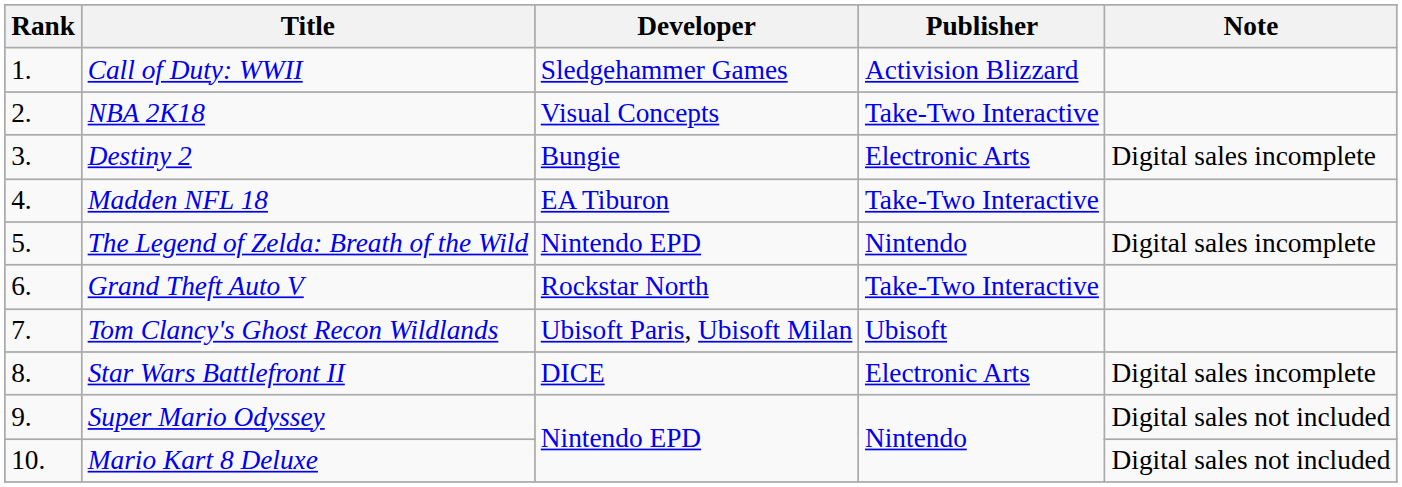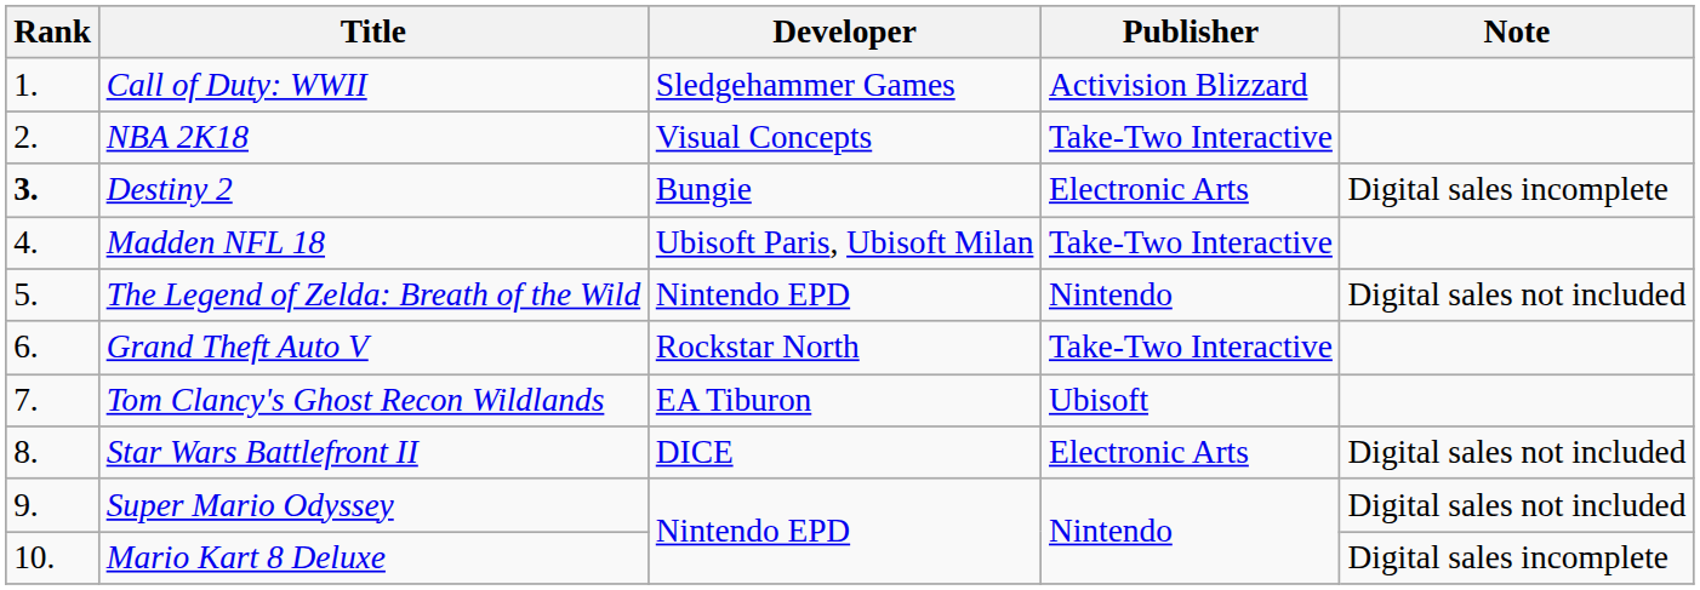 <table class="wikitable">
 <tr>
 <th>Rank</th>
 <th>Title</th>
 <th>Developer</th>
 <th>Publisher</th>
 <th>Note</th>
 </tr>
 <tr>
 <td>1.</td>
 <td><em><a href='#'>Call of Duty: WWII</a></em></td>
 <td><a href='#'>Sledgehammer Games</a></td>
 <td><a href='#'>Activision Blizzard</a></td>
 <td></td>
 </tr>
 <tr>
 <td>2.</td>
 <td><em><a href='#'>NBA 2K18</a></em></td>
 <td><a href='#'>Visual Concepts</a></td>
 <td><a href='#'>Take-Two Interactive</a></td>
 <td></td>
 </tr>
 <tr>
-<td>3.</td>
+<td><strong>3.</strong></td>
 <td><em><a href='#'>Destiny 2</a></em></td>
 <td><a href='#'>Bungie</a></td>
 <td><a href='#'>Electronic Arts</a></td>
 <td>Digital sales incomplete</td>
 </tr>
 <tr>
 <td>4.</td>
 <td><em><a href='#'>Madden NFL 18</a></em></td>
-<td><a href='#'>EA Tiburon</a></td>
+<td><a href='#'>Ubisoft Paris</a>, <a href='#'>Ubisoft Milan</a></td>
 <td><a href='#'>Take-Two Interactive</a></td>
 <td></td>
 </tr>
 <tr>
 <td>5.</td>
 <td><em><a href='#'>The Legend of Zelda: Breath of the Wild</a></em></td>
 <td><a href='#'>Nintendo EPD</a></td>
 <td><a href='#'>Nintendo</a></td>
-<td>Digital sales incomplete</td>
+<td>Digital sales not included</td>
 </tr>
 <tr>
 <td>6.</td>
 <td><em><a href='#'>Grand Theft Auto V</a></em></td>
 <td><a href='#'>Rockstar North</a></td>
 <td><a href='#'>Take-Two Interactive</a></td>
 <td></td>
 </tr>
 <tr>
 <td>7.</td>
 <td><em><a href='#'>Tom Clancy's Ghost Recon Wildlands</a></em></td>
-<td><a href='#'>Ubisoft Paris</a>, <a href='#'>Ubisoft Milan</a></td>
+<td><a href='#'>EA Tiburon</a></td>
 <td><a href='#'>Ubisoft</a></td>
 <td></td>
 </tr>
 <tr>
 <td>8.</td>
 <td><em><a href='#'>Star Wars Battlefront II</a></em></td>
 <td><a href='#'>DICE</a></td>
 <td><a href='#'>Electronic Arts</a></td>
-<td>Digital sales incomplete</td>
+<td>Digital sales not included</td>
 </tr>
 <tr>
 <td>9.</td>
 <td><em><a href='#'>Super Mario Odyssey</a></em></td>
 <td rowspan="2"><a href='#'>Nintendo EPD</a></td>
 <td rowspan="2"><a href='#'>Nintendo</a></td>
 <td>Digital sales not included</td>
 </tr>
 <tr>
 <td>10.</td>
 <td><em><a href='#'>Mario Kart 8 Deluxe</a></em></td>
-<td>Digital sales not included</td>
+<td>Digital sales incomplete</td>
 </tr>
 </table>
